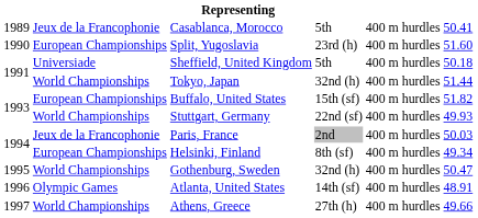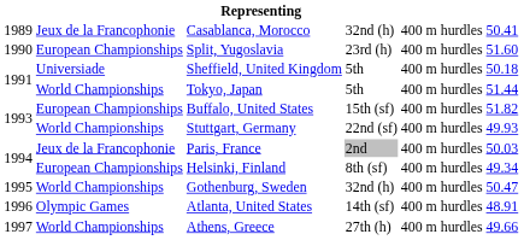 <table>
 <tr>
 <th colspan="6">Representing </th>
 </tr>
 <tr>
 <td>1989</td>
 <td><a href='#'>Jeux de la Francophonie</a></td>
 <td><a href='#'>Casablanca, Morocco</a></td>
-<td>5th</td>
+<td>32nd (h)</td>
 <td>400 m hurdles</td>
 <td><a href='#'>50.41</a></td>
 </tr>
 <tr>
 <td>1990</td>
 <td><a href='#'>European Championships</a></td>
 <td><a href='#'>Split, Yugoslavia</a></td>
 <td>23rd (h)</td>
 <td>400 m hurdles</td>
 <td><a href='#'>51.60</a></td>
 </tr>
 <tr>
 <td rowspan=2>1991</td>
 <td><a href='#'>Universiade</a></td>
 <td><a href='#'>Sheffield, United Kingdom</a></td>
 <td>5th</td>
 <td>400 m hurdles</td>
 <td><a href='#'>50.18</a></td>
 </tr>
 <tr>
 <td><a href='#'>World Championships</a></td>
 <td><a href='#'>Tokyo, Japan</a></td>
-<td>32nd (h)</td>
+<td>5th</td>
 <td>400 m hurdles</td>
 <td><a href='#'>51.44</a></td>
 </tr>
 <tr>
 <td rowspan=2>1993</td>
 <td><a href='#'>European Championships</a></td>
 <td><a href='#'>Buffalo, United States</a></td>
 <td>15th (sf)</td>
 <td>400 m hurdles</td>
 <td><a href='#'>51.82</a></td>
 </tr>
 <tr>
 <td><a href='#'>World Championships</a></td>
 <td><a href='#'>Stuttgart, Germany</a></td>
 <td>22nd (sf)</td>
 <td>400 m hurdles</td>
 <td><a href='#'>49.93</a></td>
 </tr>
 <tr>
 <td rowspan=2>1994</td>
 <td><a href='#'>Jeux de la Francophonie</a></td>
 <td><a href='#'>Paris, France</a></td>
 <td bgcolor=silver>2nd</td>
 <td>400 m hurdles</td>
 <td><a href='#'>50.03</a></td>
 </tr>
 <tr>
 <td><a href='#'>European Championships</a></td>
 <td><a href='#'>Helsinki, Finland</a></td>
 <td>8th (sf)</td>
 <td>400 m hurdles</td>
 <td><a href='#'>49.34</a></td>
 </tr>
 <tr>
 <td>1995</td>
 <td><a href='#'>World Championships</a></td>
 <td><a href='#'>Gothenburg, Sweden</a></td>
 <td>32nd (h)</td>
 <td>400 m hurdles</td>
 <td><a href='#'>50.47</a></td>
 </tr>
 <tr>
 <td>1996</td>
 <td><a href='#'>Olympic Games</a></td>
 <td><a href='#'>Atlanta, United States</a></td>
 <td>14th (sf)</td>
 <td>400 m hurdles</td>
 <td><a href='#'>48.91</a></td>
 </tr>
 <tr>
 <td>1997</td>
 <td><a href='#'>World Championships</a></td>
 <td><a href='#'>Athens, Greece</a></td>
 <td>27th (h)</td>
 <td>400 m hurdles</td>
 <td><a href='#'>49.66</a></td>
 </tr>
 </table>
